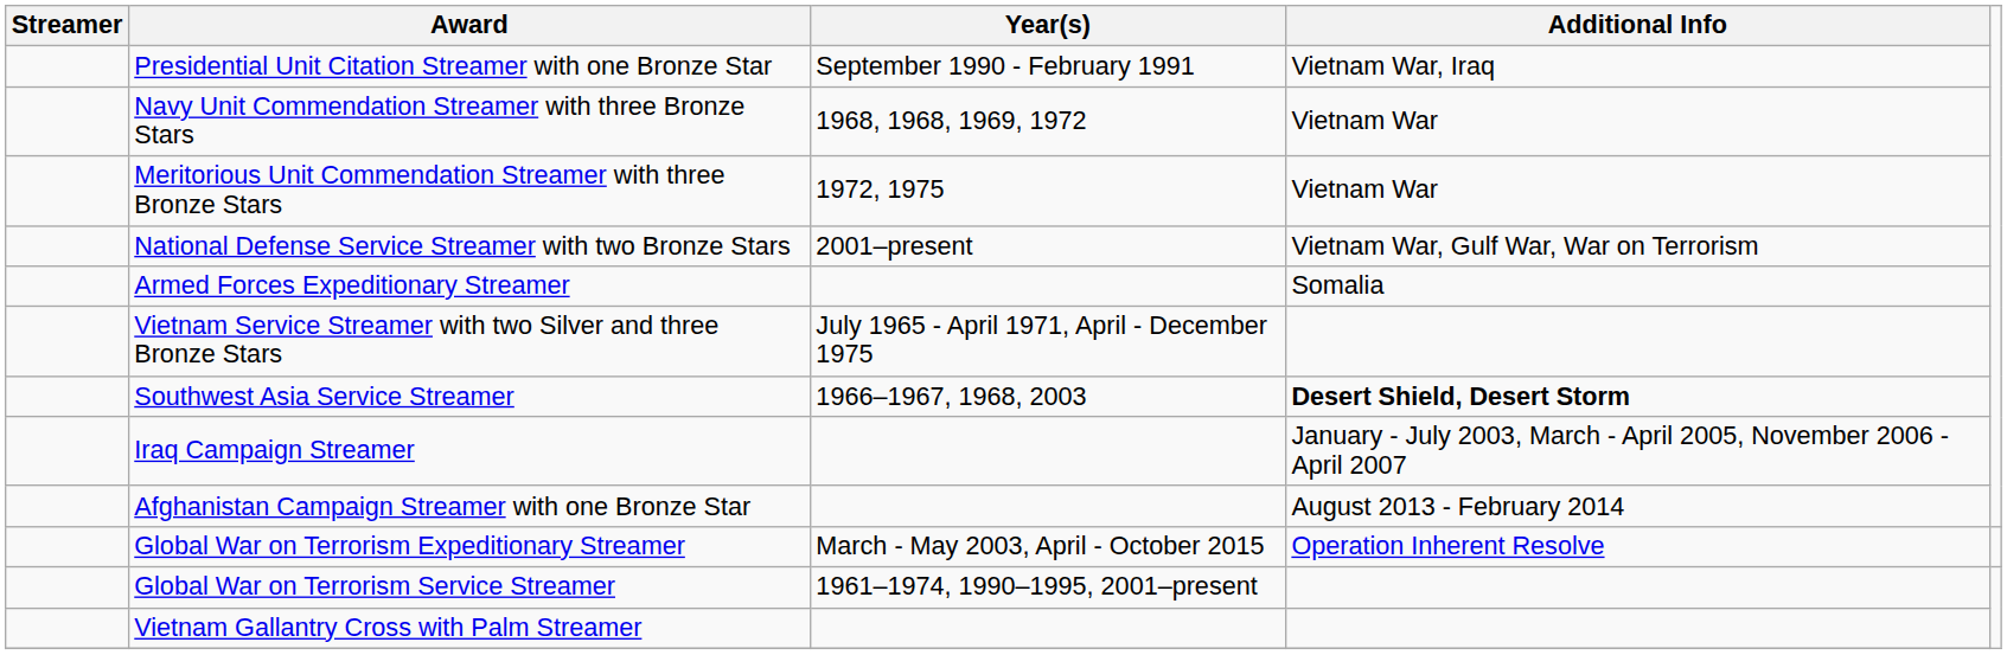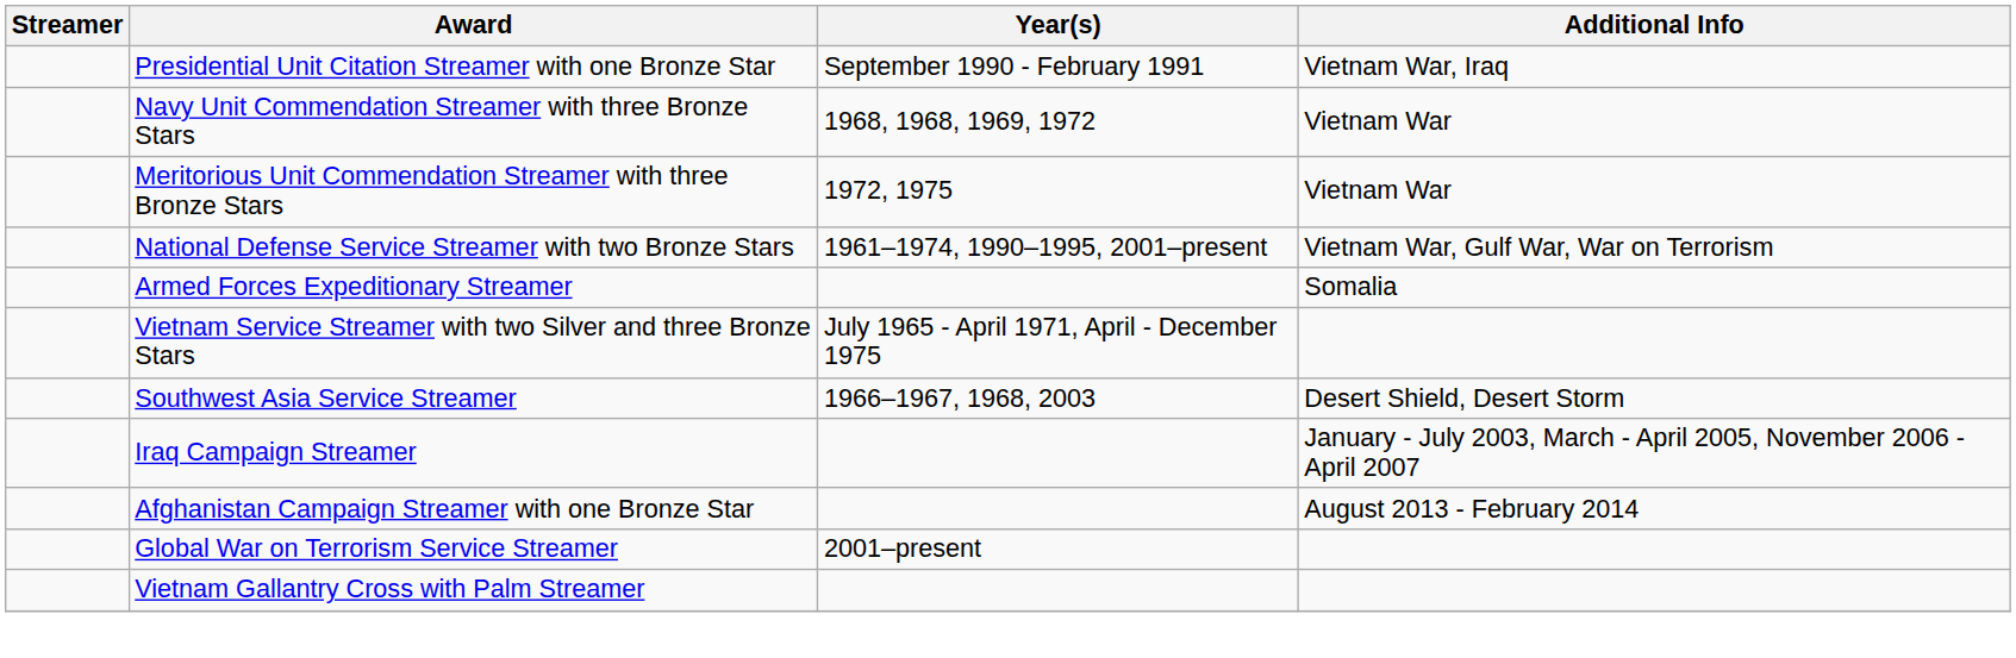 <table class=wikitable>
 <tr>
 <th>Streamer</th>
 <th>Award</th>
 <th>Year(s)</th>
 <th>Additional Info</th>
 </tr>
 <tr>
 <td></td>
 <td><a href='#'>Presidential Unit Citation Streamer</a> with one Bronze Star</td>
 <td>September 1990 - February 1991</td>
 <td>Vietnam War, Iraq</td>
 </tr>
 <tr>
 <td></td>
 <td><a href='#'>Navy Unit Commendation Streamer</a> with three Bronze Stars</td>
 <td>1968, 1968, 1969, 1972</td>
 <td>Vietnam War</td>
 </tr>
 <tr>
 <td></td>
 <td><a href='#'>Meritorious Unit Commendation Streamer</a> with three Bronze Stars</td>
 <td>1972, 1975</td>
 <td>Vietnam War</td>
 </tr>
 <tr>
 <td></td>
 <td><a href='#'>National Defense Service Streamer</a> with two Bronze Stars</td>
-<td>2001–present</td>
+<td>1961–1974, 1990–1995, 2001–present</td>
 <td>Vietnam War, Gulf War, War on Terrorism</td>
 </tr>
 <tr>
 <td></td>
 <td><a href='#'>Armed Forces Expeditionary Streamer</a></td>
 <td><br></td>
 <td>Somalia</td>
 </tr>
 <tr>
 <td></td>
 <td><a href='#'>Vietnam Service Streamer</a> with two Silver and three Bronze Stars</td>
 <td>July 1965 - April 1971, April - December 1975</td>
 <td><br></td>
 </tr>
 <tr>
 <td></td>
 <td><a href='#'>Southwest Asia Service Streamer</a></td>
 <td>1966–1967, 1968, 2003</td>
-<td><strong>Desert Shield, Desert Storm</strong></td>
+<td>Desert Shield, Desert Storm</td>
 </tr>
 <tr>
 <td></td>
 <td><a href='#'>Iraq Campaign Streamer</a></td>
 <td><br></td>
 <td>January - July 2003, March - April 2005, November 2006 - April 2007</td>
 </tr>
 <tr>
 <td></td>
 <td><a href='#'>Afghanistan Campaign Streamer</a> with one Bronze Star</td>
 <td><br></td>
 <td>August 2013 - February 2014</td>
 </tr>
 <tr>
 <td></td>
-<td><a href='#'>Global War on Terrorism Expeditionary Streamer</a></td>
-<td>March - May 2003, April - October 2015</td>
-<td><a href='#'>Operation Inherent Resolve</a></td>
-<td><br></td>
-</tr>
-<tr>
-<td></td>
 <td><a href='#'>Global War on Terrorism Service Streamer</a></td>
-<td>1961–1974, 1990–1995, 2001–present</td>
+<td>2001–present</td>
 <td><br></td>
 </tr>
 <tr>
 <td></td>
 <td><a href='#'>Vietnam Gallantry Cross with Palm Streamer</a></td>
 <td><br></td>
 <td><br></td>
 </tr>
 <tr>
 </tr>
 </table>
